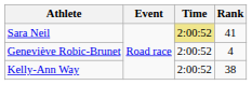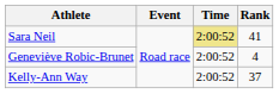 <table class="wikitable" style="font-size:90%">
 <tr>
 <th>Athlete</th>
 <th>Event</th>
 <th>Time</th>
 <th>Rank</th>
 </tr>
 <tr align=center>
 <td align=left><a href='#'>Sara Neil</a></td>
 <td align=left rowspan=3><a href='#'>Road race</a></td>
 <td style="background: khaki;">2:00:52</td>
 <td>41</td>
 </tr>
 <tr align=center>
 <td align=left><a href='#'>Geneviève Robic-Brunet</a></td>
 <td>2:00:52</td>
 <td>4</td>
 </tr>
 <tr align=center>
 <td align=left><a href='#'>Kelly-Ann Way</a></td>
 <td>2:00:52</td>
-<td>38</td>
+<td>37</td>
 </tr>
 </table>
